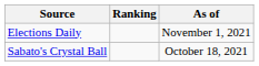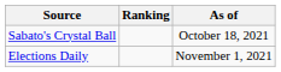 <table class="wikitable" style="text-align:center">
 <tr>
 <th>Source</th>
 <th>Ranking</th>
 <th>As of</th>
 </tr>
 <tr>
+<td align=left><a href='#'>Sabato's Crystal Ball</a></td>
+<td></td>
+<td>October 18, 2021</td>
+</tr>
+<tr>
 <td align=left><a href='#'>Elections Daily</a></td>
 <td></td>
 <td>November 1, 2021</td>
 </tr>
-<tr>
-<td align=left><a href='#'>Sabato's Crystal Ball</a></td>
-<td></td>
-<td>October 18, 2021</td>
-</tr>
 </table>
